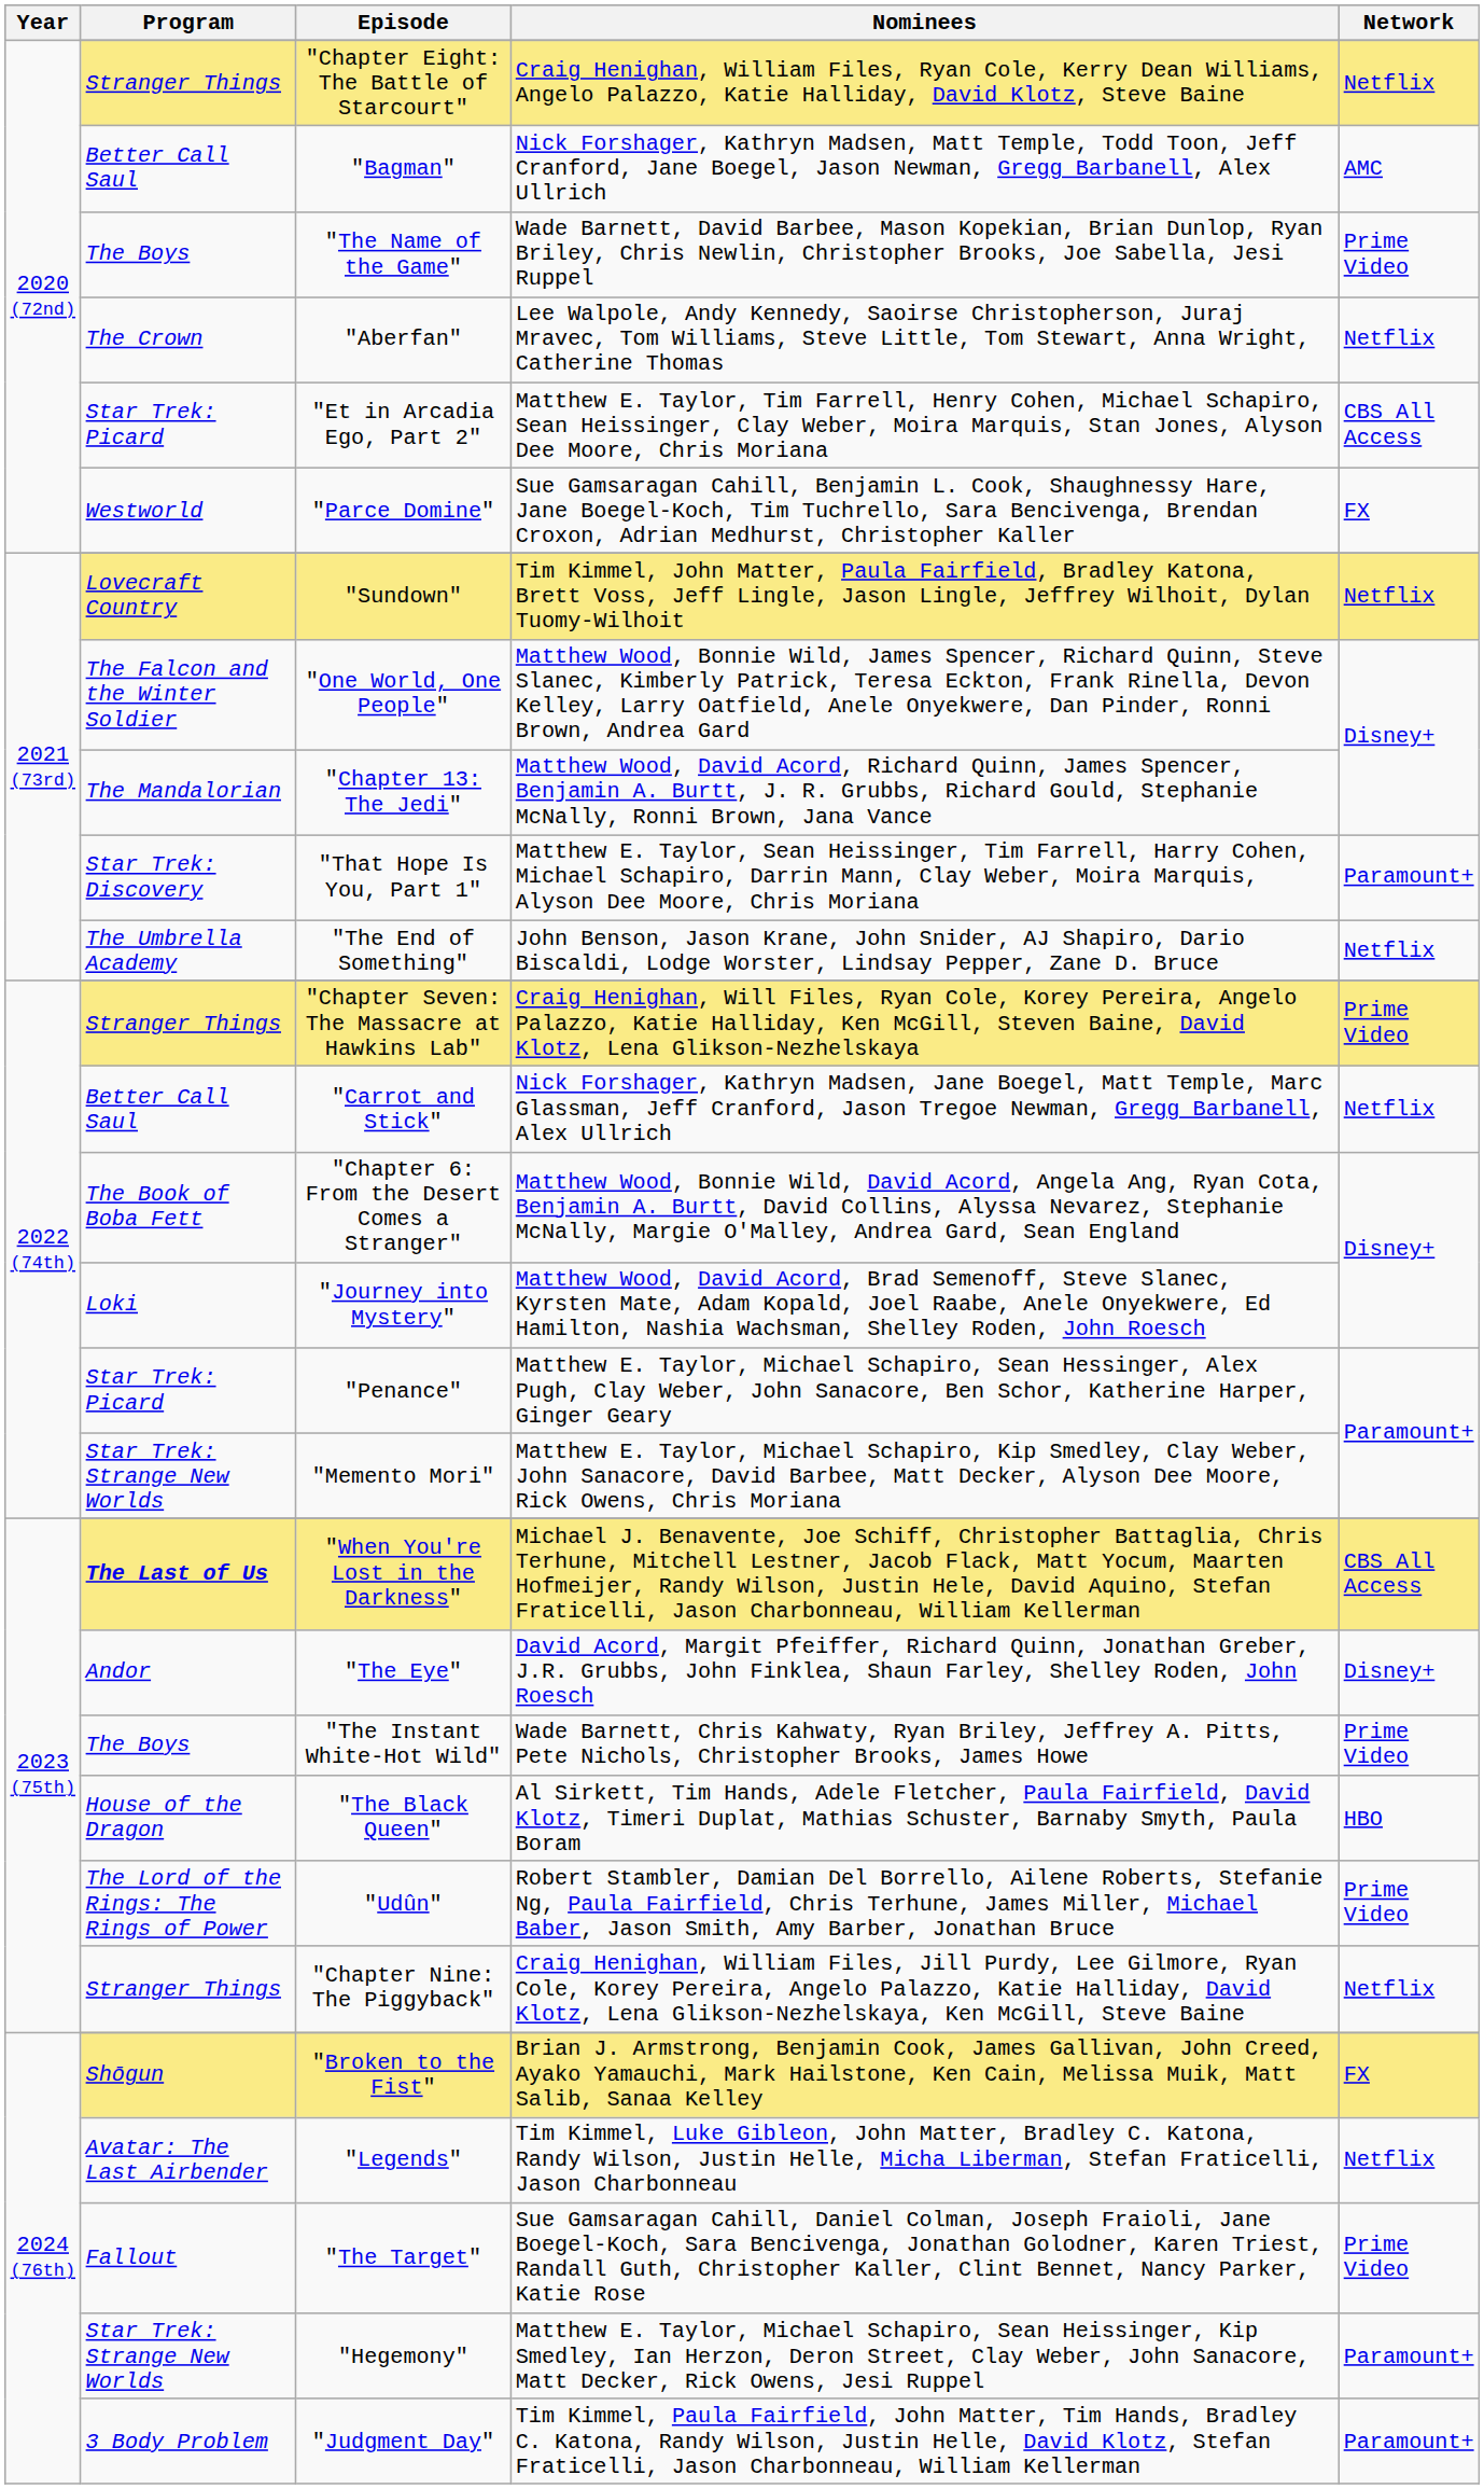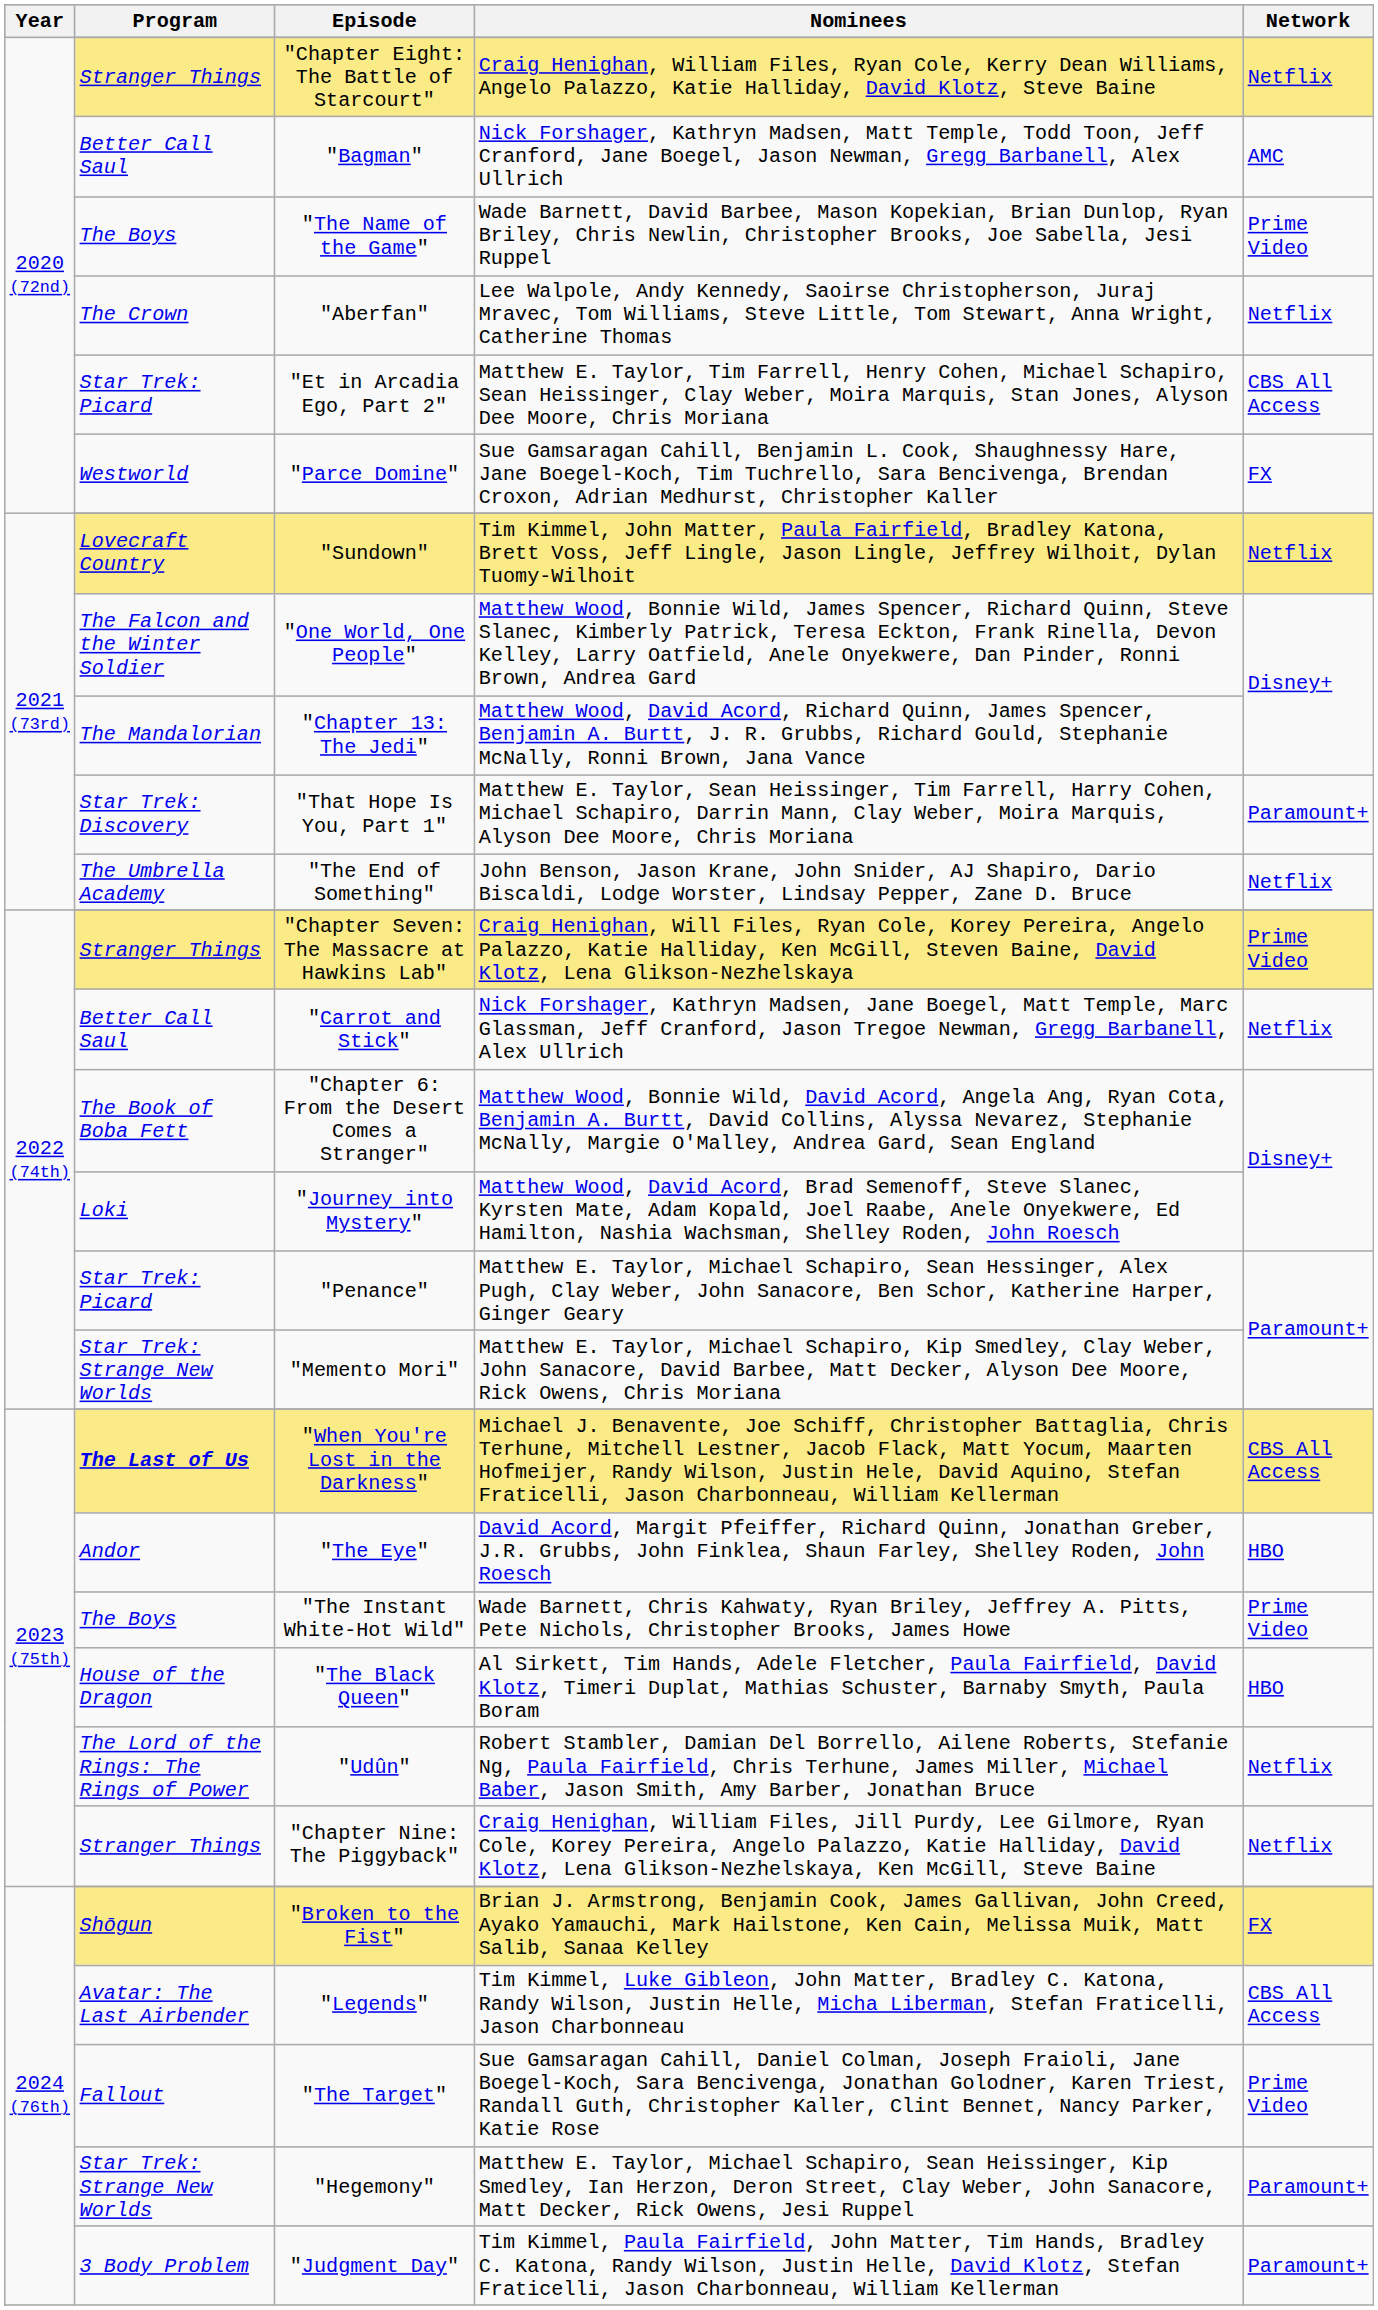 <table class="wikitable" style="width:100%">
 <tr bgcolor="#bebebe">
 <th width="5%">Year</th>
 <th width="15%">Program</th>
 <th width="15%">Episode</th>
 <th width="60%">Nominees</th>
 <th width="5%">Network</th>
 </tr>
 <tr>
 <td rowspan=7 style="text-align:center"><a href='#'>2020</a><br><small><a href='#'>(72nd)</a></small><br></td>
 </tr>
 <tr style="background:#FAEB86;">
 <td><em><a href='#'>Stranger Things</a></em></td>
 <td align=center>"Chapter Eight: The Battle of Starcourt"</td>
 <td><a href='#'>Craig Henighan</a>, William Files, Ryan Cole, Kerry Dean Williams, Angelo Palazzo, Katie Halliday, <a href='#'>David Klotz</a>, Steve Baine</td>
 <td><a href='#'>Netflix</a></td>
 </tr>
 <tr>
 <td><em><a href='#'>Better Call Saul</a></em></td>
 <td align=center>"<a href='#'>Bagman</a>"</td>
 <td><a href='#'>Nick Forshager</a>, Kathryn Madsen, Matt Temple, Todd Toon, Jeff Cranford, Jane Boegel, Jason Newman, <a href='#'>Gregg Barbanell</a>, Alex Ullrich</td>
 <td><a href='#'>AMC</a></td>
 </tr>
 <tr>
 <td><em><a href='#'>The Boys</a></em></td>
 <td align=center>"<a href='#'>The Name of the Game</a>"</td>
 <td>Wade Barnett, David Barbee, Mason Kopekian, Brian Dunlop, Ryan Briley, Chris Newlin, Christopher Brooks, Joe Sabella, Jesi Ruppel</td>
 <td><a href='#'>Prime Video</a></td>
 </tr>
 <tr>
 <td><em><a href='#'>The Crown</a></em></td>
 <td align=center>"Aberfan"</td>
 <td>Lee Walpole, Andy Kennedy, Saoirse Christopherson, Juraj Mravec, Tom Williams, Steve Little, Tom Stewart, Anna Wright, Catherine Thomas</td>
 <td><a href='#'>Netflix</a></td>
 </tr>
 <tr>
 <td><em><a href='#'>Star Trek: Picard</a></em></td>
 <td align=center>"Et in Arcadia Ego, Part 2"</td>
 <td>Matthew E. Taylor, Tim Farrell, Henry Cohen, Michael Schapiro, Sean Heissinger, Clay Weber, Moira Marquis, Stan Jones, Alyson Dee Moore, Chris Moriana</td>
 <td><a href='#'>CBS All Access</a></td>
 </tr>
 <tr>
 <td><em><a href='#'>Westworld</a></em></td>
 <td align=center>"<a href='#'>Parce Domine</a>"</td>
 <td>Sue Gamsaragan Cahill, Benjamin L. Cook, Shaughnessy Hare, Jane Boegel-Koch, Tim Tuchrello, Sara Bencivenga, Brendan Croxon, Adrian Medhurst, Christopher Kaller</td>
 <td><a href='#'>FX</a></td>
 </tr>
 <tr>
 <td rowspan=6 style="text-align:center"><a href='#'>2021</a><br><small><a href='#'>(73rd)</a></small><br></td>
 </tr>
 <tr style="background:#FAEB86;">
 <td><em><a href='#'>Lovecraft Country</a></em></td>
 <td align=center>"Sundown"</td>
 <td>Tim Kimmel, John Matter, <a href='#'>Paula Fairfield</a>, Bradley Katona, Brett Voss, Jeff Lingle, Jason Lingle, Jeffrey Wilhoit, Dylan Tuomy-Wilhoit</td>
 <td><a href='#'>Netflix</a></td>
 </tr>
 <tr>
 <td><em><a href='#'>The Falcon and the Winter Soldier</a></em></td>
 <td align=center>"<a href='#'>One World, One People</a>"</td>
 <td><a href='#'>Matthew Wood</a>, Bonnie Wild, James Spencer, Richard Quinn, Steve Slanec, Kimberly Patrick, Teresa Eckton, Frank Rinella, Devon Kelley, Larry Oatfield, Anele Onyekwere, Dan Pinder, Ronni Brown, Andrea Gard</td>
 <td rowspan=2><a href='#'>Disney+</a></td>
 </tr>
 <tr>
 <td><em><a href='#'>The Mandalorian</a></em></td>
 <td align=center>"<a href='#'>Chapter 13: The Jedi</a>"</td>
 <td><a href='#'>Matthew Wood</a>, <a href='#'>David Acord</a>, Richard Quinn, James Spencer, <a href='#'>Benjamin A. Burtt</a>, J. R. Grubbs, Richard Gould, Stephanie McNally, Ronni Brown, Jana Vance</td>
 </tr>
 <tr>
 <td><em><a href='#'>Star Trek: Discovery</a></em></td>
 <td align=center>"That Hope Is You, Part 1"</td>
 <td>Matthew E. Taylor, Sean Heissinger, Tim Farrell, Harry Cohen, Michael Schapiro, Darrin Mann, Clay Weber, Moira Marquis, Alyson Dee Moore, Chris Moriana</td>
 <td><a href='#'>Paramount+</a></td>
 </tr>
 <tr>
 <td><em><a href='#'>The Umbrella Academy</a></em></td>
 <td align=center>"The End of Something"</td>
 <td>John Benson, Jason Krane, John Snider, AJ Shapiro, Dario Biscaldi, Lodge Worster, Lindsay Pepper, Zane D. Bruce</td>
 <td><a href='#'>Netflix</a></td>
 </tr>
 <tr>
 <td rowspan=7 style="text-align:center"><a href='#'>2022</a><br><small><a href='#'>(74th)</a></small><br></td>
 </tr>
 <tr style="background:#FAEB86;">
 <td><em><a href='#'>Stranger Things</a></em></td>
 <td align=center>"Chapter Seven: The Massacre at Hawkins Lab"</td>
 <td><a href='#'>Craig Henighan</a>, Will Files, Ryan Cole, Korey Pereira, Angelo Palazzo, Katie Halliday, Ken McGill, Steven Baine, <a href='#'>David Klotz</a>, Lena Glikson-Nezhelskaya</td>
 <td><a href='#'>Prime Video</a></td>
 </tr>
 <tr>
 <td><em><a href='#'>Better Call Saul</a></em></td>
 <td align=center>"<a href='#'>Carrot and Stick</a>"</td>
 <td><a href='#'>Nick Forshager</a>, Kathryn Madsen, Jane Boegel, Matt Temple, Marc Glassman, Jeff Cranford, Jason Tregoe Newman, <a href='#'>Gregg Barbanell</a>, Alex Ullrich</td>
 <td><a href='#'>Netflix</a></td>
 </tr>
 <tr>
 <td><em><a href='#'>The Book of Boba Fett</a></em></td>
 <td align=center>"Chapter 6: From the Desert Comes a Stranger"</td>
 <td><a href='#'>Matthew Wood</a>, Bonnie Wild, <a href='#'>David Acord</a>, Angela Ang, Ryan Cota, <a href='#'>Benjamin A. Burtt</a>, David Collins, Alyssa Nevarez, Stephanie McNally, Margie O'Malley, Andrea Gard, Sean England</td>
 <td rowspan=2><a href='#'>Disney+</a></td>
 </tr>
 <tr>
 <td><em><a href='#'>Loki</a></em></td>
 <td align=center>"<a href='#'>Journey into Mystery</a>"</td>
 <td><a href='#'>Matthew Wood</a>, <a href='#'>David Acord</a>, Brad Semenoff, Steve Slanec, Kyrsten Mate, Adam Kopald, Joel Raabe, Anele Onyekwere, Ed Hamilton, Nashia Wachsman, Shelley Roden, <a href='#'>John Roesch</a></td>
 </tr>
 <tr>
 <td><em><a href='#'>Star Trek: Picard</a></em></td>
 <td align=center>"Penance"</td>
 <td>Matthew E. Taylor, Michael Schapiro, Sean Hessinger, Alex Pugh, Clay Weber, John Sanacore, Ben Schor, Katherine Harper, Ginger Geary</td>
 <td rowspan=2><a href='#'>Paramount+</a></td>
 </tr>
 <tr>
 <td><em><a href='#'>Star Trek: Strange New Worlds</a></em></td>
 <td align=center>"Memento Mori"</td>
 <td>Matthew E. Taylor, Michael Schapiro, Kip Smedley, Clay Weber, John Sanacore, David Barbee, Matt Decker, Alyson Dee Moore, Rick Owens, Chris Moriana</td>
 </tr>
 <tr>
 <td rowspan=7 style="text-align:center"><a href='#'>2023</a><br><small><a href='#'>(75th)</a></small><br></td>
 </tr>
 <tr style="background:#FAEB86;">
 <td><strong><em><a href='#'>The Last of Us</a></em></strong></td>
 <td align=center>"<a href='#'>When You're Lost in the Darkness</a>"</td>
 <td>Michael J. Benavente, Joe Schiff, Christopher Battaglia, Chris Terhune, Mitchell Lestner, Jacob Flack, Matt Yocum, Maarten Hofmeijer, Randy Wilson, Justin Hele, David Aquino, Stefan Fraticelli, Jason Charbonneau, William Kellerman</td>
 <td><a href='#'>CBS All Access</a></td>
 </tr>
 <tr>
 <td><em><a href='#'>Andor</a></em></td>
 <td align=center>"<a href='#'>The Eye</a>"</td>
 <td><a href='#'>David Acord</a>, Margit Pfeiffer, Richard Quinn, Jonathan Greber, J.R. Grubbs, John Finklea, Shaun Farley, Shelley Roden, <a href='#'>John Roesch</a></td>
-<td><a href='#'>Disney+</a></td>
+<td><a href='#'>HBO</a></td>
 </tr>
 <tr>
 <td><em><a href='#'>The Boys</a></em></td>
 <td align=center>"The Instant White-Hot Wild"</td>
 <td>Wade Barnett, Chris Kahwaty, Ryan Briley, Jeffrey A. Pitts, Pete Nichols, Christopher Brooks, James Howe</td>
 <td><a href='#'>Prime Video</a></td>
 </tr>
 <tr>
 <td><em><a href='#'>House of the Dragon</a></em></td>
 <td align=center>"<a href='#'>The Black Queen</a>"</td>
 <td>Al Sirkett, Tim Hands, Adele Fletcher, <a href='#'>Paula Fairfield</a>, <a href='#'>David Klotz</a>, Timeri Duplat, Mathias Schuster, Barnaby Smyth, Paula Boram</td>
 <td><a href='#'>HBO</a></td>
 </tr>
 <tr>
 <td><em><a href='#'>The Lord of the Rings: The Rings of Power</a></em></td>
 <td align=center>"<a href='#'>Udûn</a>"</td>
 <td>Robert Stambler, Damian Del Borrello, Ailene Roberts, Stefanie Ng, <a href='#'>Paula Fairfield</a>, Chris Terhune, James Miller, <a href='#'>Michael Baber</a>, Jason Smith, Amy Barber, Jonathan Bruce</td>
-<td><a href='#'>Prime Video</a></td>
+<td><a href='#'>Netflix</a></td>
 </tr>
 <tr>
 <td><em><a href='#'>Stranger Things</a></em></td>
 <td align=center>"Chapter Nine: The Piggyback"</td>
 <td><a href='#'>Craig Henighan</a>, William Files, Jill Purdy, Lee Gilmore, Ryan Cole, Korey Pereira, Angelo Palazzo, Katie Halliday, <a href='#'>David Klotz</a>, Lena Glikson-Nezhelskaya, Ken McGill, Steve Baine</td>
 <td><a href='#'>Netflix</a></td>
 </tr>
 <tr>
 <td rowspan=6 style="text-align:center"><a href='#'>2024</a><br><small><a href='#'>(76th)</a></small><br></td>
 </tr>
 <tr style="background:#FAEB86;">
 <td><em><a href='#'>Shōgun</a></em></td>
 <td align=center>"<a href='#'>Broken to the Fist</a>"</td>
 <td>Brian J. Armstrong, Benjamin Cook, James Gallivan, John Creed, Ayako Yamauchi, Mark Hailstone, Ken Cain, Melissa Muik, Matt Salib, Sanaa Kelley</td>
 <td><a href='#'>FX</a></td>
 </tr>
 <tr>
 <td><em><a href='#'>Avatar: The Last Airbender</a></em></td>
 <td align=center>"<a href='#'>Legends</a>"</td>
 <td>Tim Kimmel, <a href='#'>Luke Gibleon</a>, John Matter, Bradley C. Katona, Randy Wilson, Justin Helle, <a href='#'>Micha Liberman</a>, Stefan Fraticelli, Jason Charbonneau</td>
-<td><a href='#'>Netflix</a></td>
+<td><a href='#'>CBS All Access</a></td>
 </tr>
 <tr>
 <td><em><a href='#'>Fallout</a></em></td>
 <td align=center>"<a href='#'>The Target</a>"</td>
 <td>Sue Gamsaragan Cahill, Daniel Colman, Joseph Fraioli, Jane Boegel-Koch, Sara Bencivenga, Jonathan Golodner, Karen Triest, Randall Guth, Christopher Kaller, Clint Bennet, Nancy Parker, Katie Rose</td>
 <td><a href='#'>Prime Video</a></td>
 </tr>
 <tr>
 <td><em><a href='#'>Star Trek: Strange New Worlds</a></em></td>
 <td align=center>"Hegemony"</td>
 <td>Matthew E. Taylor, Michael Schapiro, Sean Heissinger, Kip Smedley, Ian Herzon, Deron Street, Clay Weber, John Sanacore, Matt Decker, Rick Owens, Jesi Ruppel</td>
 <td><a href='#'>Paramount+</a></td>
 </tr>
 <tr>
 <td><em><a href='#'>3 Body Problem</a></em></td>
 <td align=center>"<a href='#'>Judgment Day</a>"</td>
 <td>Tim Kimmel, <a href='#'>Paula Fairfield</a>, John Matter, Tim Hands, Bradley C. Katona, Randy Wilson, Justin Helle, <a href='#'>David Klotz</a>, Stefan Fraticelli, Jason Charbonneau, William Kellerman</td>
 <td><a href='#'>Paramount+</a></td>
 </tr>
 </table>
